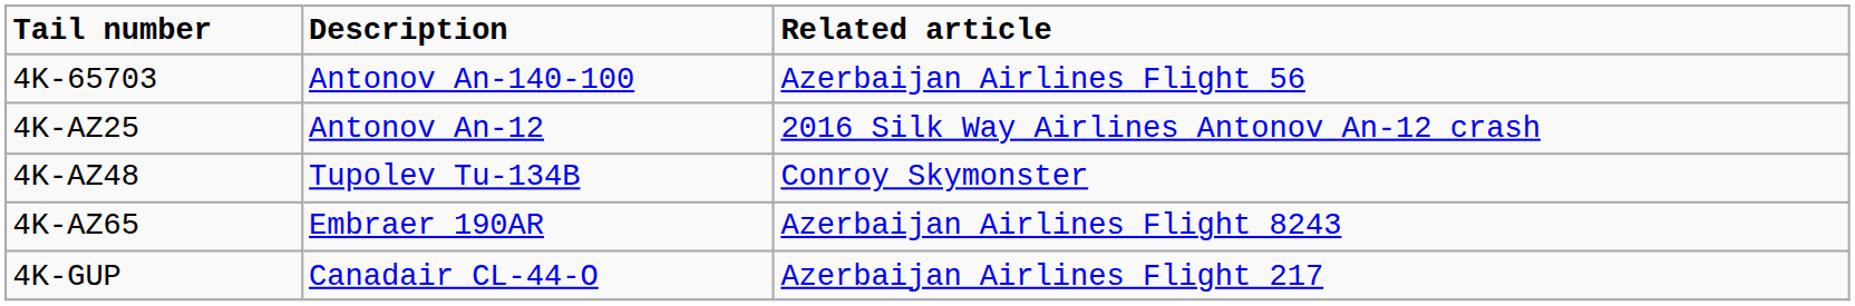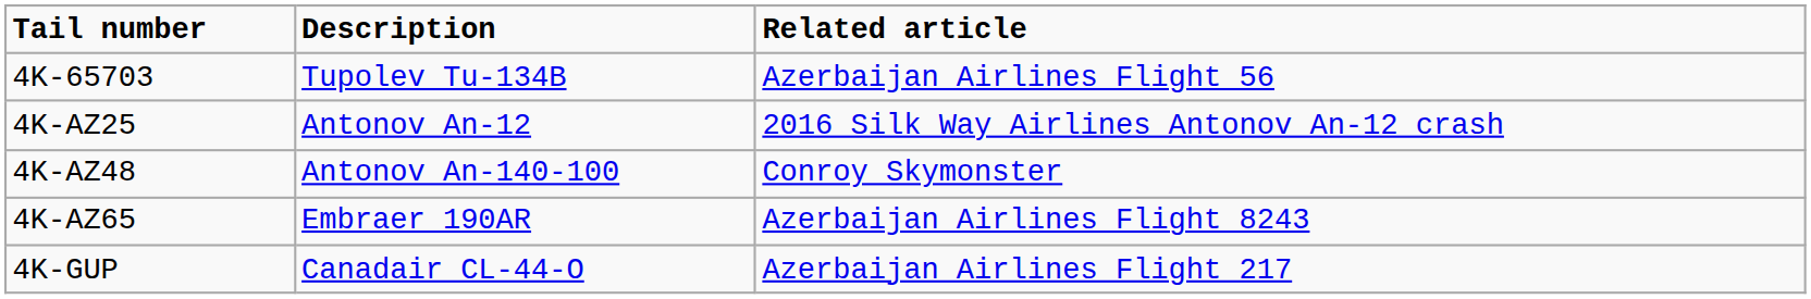 <table class="wikitable" width="90%">
 <tr>
 <td><strong>Tail number</strong></td>
 <td><strong>Description</strong></td>
 <td><strong>Related article</strong></td>
 </tr>
 <tr>
 <td>4K-65703</td>
-<td><a href='#'>Antonov An-140-100</a></td>
+<td><a href='#'>Tupolev Tu-134B</a></td>
 <td><a href='#'>Azerbaijan Airlines Flight 56</a></td>
 </tr>
 <tr>
 <td>4K-AZ25</td>
 <td><a href='#'>Antonov An-12</a></td>
 <td><a href='#'>2016 Silk Way Airlines Antonov An-12 crash</a></td>
 </tr>
 <tr>
 <td>4K-AZ48</td>
-<td><a href='#'>Tupolev Tu-134B</a></td>
+<td><a href='#'>Antonov An-140-100</a></td>
 <td><a href='#'>Conroy Skymonster</a></td>
 </tr>
 <tr>
 <td>4K-AZ65</td>
 <td><a href='#'>Embraer 190AR</a></td>
 <td><a href='#'>Azerbaijan Airlines Flight 8243</a></td>
 </tr>
 <tr>
 <td>4K-GUP</td>
 <td><a href='#'>Canadair CL-44-O</a></td>
 <td><a href='#'>Azerbaijan Airlines Flight 217</a></td>
 </tr>
 </table>
